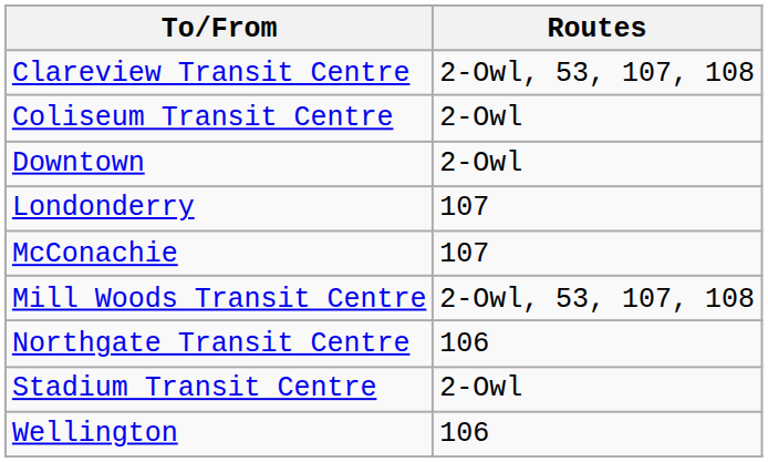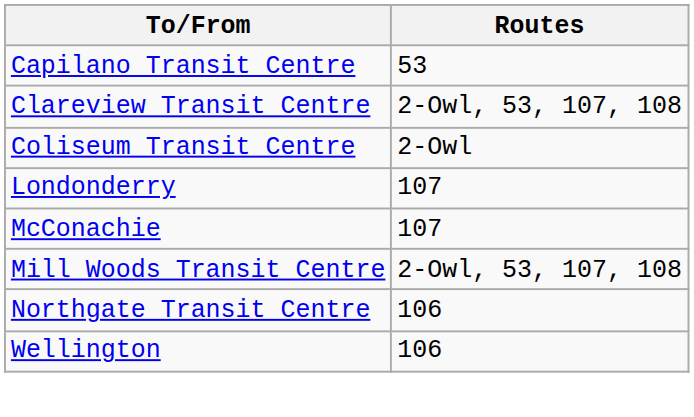 <table class="wikitable mw-collapsible mw-collapsed" style="font-size: 100%" width=align=>
 <tr>
 <th>To/From</th>
 <th>Routes</th>
+</tr>
+<tr>
+<td><a href='#'>Capilano Transit Centre</a></td>
+<td>53</td>
 </tr>
 <tr>
 <td><a href='#'>Clareview Transit Centre</a></td>
 <td>2-Owl, 53, 107, 108</td>
 </tr>
 <tr>
 <td><a href='#'>Coliseum Transit Centre</a></td>
-<td>2-Owl</td>
-</tr>
-<tr>
-<td><a href='#'>Downtown</a></td>
 <td>2-Owl</td>
 </tr>
 <tr>
 <td><a href='#'>Londonderry</a></td>
 <td>107</td>
 </tr>
 <tr>
 <td><a href='#'>McConachie</a></td>
 <td>107</td>
 </tr>
 <tr>
 <td><a href='#'>Mill Woods Transit Centre</a></td>
 <td>2-Owl, 53, 107, 108</td>
 </tr>
 <tr>
 <td><a href='#'>Northgate Transit Centre</a></td>
 <td>106</td>
 </tr>
 <tr>
-<td><a href='#'>Stadium Transit Centre</a></td>
-<td>2-Owl</td>
-</tr>
-<tr>
 <td><a href='#'>Wellington</a></td>
 <td>106</td>
 </tr>
 </table>
